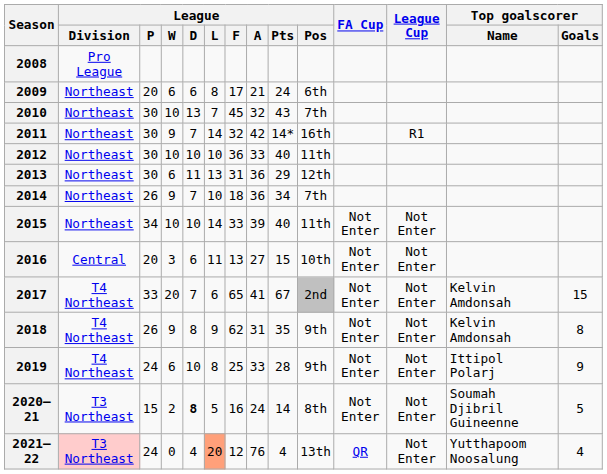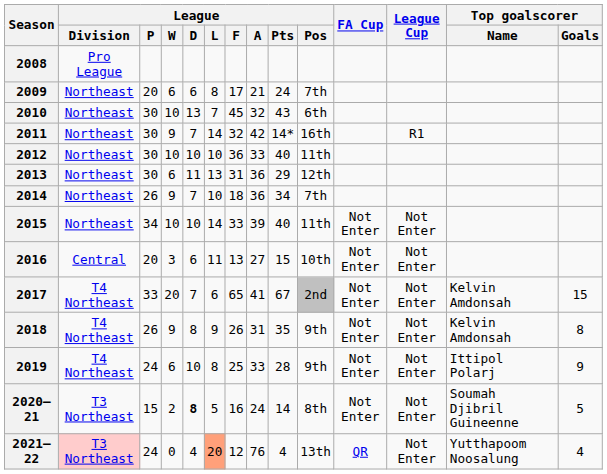 <table class="wikitable" style="text-align: center">
 <tr>
 <th rowspan=2>Season</th>
 <th colspan=9>League</th>
 <th rowspan=2><a href='#'>FA Cup</a></th>
 <th rowspan=2><a href='#'>League Cup</a></th>
 <th colspan=2>Top goalscorer</th>
 </tr>
 <tr>
 <th>Division</th>
 <th>P</th>
 <th>W</th>
 <th>D</th>
 <th>L</th>
 <th>F</th>
 <th>A</th>
 <th>Pts</th>
 <th>Pos</th>
 <th>Name</th>
 <th>Goals</th>
 </tr>
 <tr>
 <th>2008</th>
 <td><a href='#'>Pro League</a></td>
 <td></td>
 <td></td>
 <td></td>
 <td></td>
 <td></td>
 <td></td>
 <td></td>
 <td></td>
 <td></td>
 <td></td>
 <td></td>
 <td></td>
 </tr>
 <tr>
 <th>2009</th>
 <td><a href='#'>Northeast</a></td>
 <td>20</td>
 <td>6</td>
 <td>6</td>
 <td>8</td>
 <td>17</td>
 <td>21</td>
 <td>24</td>
-<td>6th</td>
+<td>7th</td>
 <td></td>
 <td></td>
 <td></td>
 <td></td>
 </tr>
 <tr>
 <th>2010</th>
 <td><a href='#'>Northeast</a></td>
 <td>30</td>
 <td>10</td>
 <td>13</td>
 <td>7</td>
 <td>45</td>
 <td>32</td>
 <td>43</td>
-<td>7th</td>
+<td>6th</td>
 <td></td>
 <td></td>
 <td></td>
 <td></td>
 </tr>
 <tr>
 <th>2011</th>
 <td><a href='#'>Northeast</a></td>
 <td>30</td>
 <td>9</td>
 <td>7</td>
 <td>14</td>
 <td>32</td>
 <td>42</td>
 <td>14*</td>
 <td>16th</td>
 <td></td>
 <td>R1</td>
 <td></td>
 <td></td>
 </tr>
 <tr>
 <th>2012</th>
 <td><a href='#'>Northeast</a></td>
 <td>30</td>
 <td>10</td>
 <td>10</td>
 <td>10</td>
 <td>36</td>
 <td>33</td>
 <td>40</td>
 <td>11th</td>
 <td></td>
 <td></td>
 <td></td>
 <td></td>
 </tr>
 <tr>
 <th>2013</th>
 <td><a href='#'>Northeast</a></td>
 <td>30</td>
 <td>6</td>
 <td>11</td>
 <td>13</td>
 <td>31</td>
 <td>36</td>
 <td>29</td>
 <td>12th</td>
 <td></td>
 <td></td>
 <td></td>
 <td></td>
 </tr>
 <tr>
 <th>2014</th>
 <td><a href='#'>Northeast</a></td>
 <td>26</td>
 <td>9</td>
 <td>7</td>
 <td>10</td>
 <td>18</td>
 <td>36</td>
 <td>34</td>
 <td>7th</td>
 <td></td>
 <td></td>
 <td></td>
 <td></td>
 </tr>
 <tr>
 <th>2015</th>
 <td><a href='#'>Northeast</a></td>
 <td>34</td>
 <td>10</td>
 <td>10</td>
 <td>14</td>
 <td>33</td>
 <td>39</td>
 <td>40</td>
 <td>11th</td>
 <td>Not Enter</td>
 <td>Not Enter</td>
 <td></td>
 <td></td>
 </tr>
 <tr>
 <th>2016</th>
 <td><a href='#'>Central</a></td>
 <td>20</td>
 <td>3</td>
 <td>6</td>
 <td>11</td>
 <td>13</td>
 <td>27</td>
 <td>15</td>
 <td>10th</td>
 <td>Not Enter</td>
 <td>Not Enter</td>
 <td></td>
 <td></td>
 </tr>
 <tr>
 <th>2017</th>
 <td><a href='#'>T4 Northeast</a></td>
 <td>33</td>
 <td>20</td>
 <td>7</td>
 <td>6</td>
 <td>65</td>
 <td>41</td>
 <td>67</td>
 <td bgcolor=silver>2nd</td>
 <td>Not Enter</td>
 <td>Not Enter</td>
 <td align="left">  Kelvin Amdonsah</td>
 <td>15</td>
 </tr>
 <tr>
 <th>2018</th>
 <td><a href='#'>T4 Northeast</a></td>
 <td>26</td>
 <td>9</td>
 <td>8</td>
 <td>9</td>
-<td>62</td>
+<td>26</td>
 <td>31</td>
 <td>35</td>
 <td>9th</td>
 <td>Not Enter</td>
 <td>Not Enter</td>
 <td align="left">  Kelvin Amdonsah</td>
 <td>8</td>
 </tr>
 <tr>
 <th>2019</th>
 <td><a href='#'>T4 Northeast</a></td>
 <td>24</td>
 <td>6</td>
 <td>10</td>
 <td>8</td>
 <td>25</td>
 <td>33</td>
 <td>28</td>
 <td>9th</td>
 <td>Not Enter</td>
 <td>Not Enter</td>
 <td align="left"> Ittipol Polarj</td>
 <td>9</td>
 </tr>
 <tr>
 <th>2020–21</th>
 <td><a href='#'>T3 Northeast</a></td>
 <td>15</td>
 <td>2</td>
 <td><strong>8</strong></td>
 <td>5</td>
 <td>16</td>
 <td>24</td>
 <td>14</td>
 <td>8th</td>
 <td>Not Enter</td>
 <td>Not Enter</td>
 <td align="left"> Soumah Djibril Guineenne</td>
 <td>5</td>
 </tr>
 <tr>
 <th>2021–22</th>
 <td bgcolor="#FFCCCC"><a href='#'>T3 Northeast</a></td>
 <td>24</td>
 <td>0</td>
 <td>4</td>
 <td style="background: lightsalmon;">20</td>
 <td>12</td>
 <td>76</td>
 <td>4</td>
 <td>13th</td>
 <td><a href='#'>QR</a></td>
 <td>Not Enter</td>
 <td align="left"> Yutthapoom Noosalung</td>
 <td>4</td>
 </tr>
 </table>
